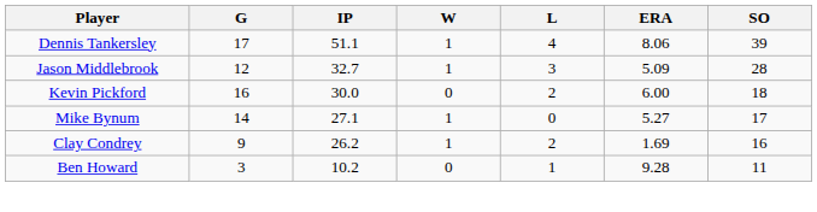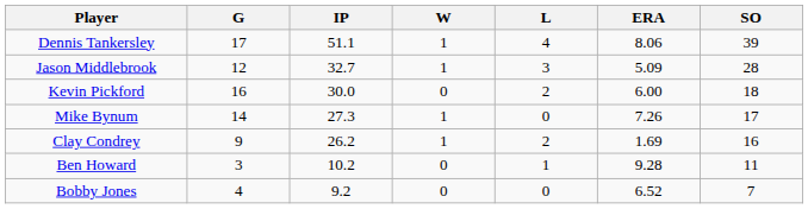 <table class="wikitable sortable">
 <tr>
 <th bgcolor="#DDDDFF" width="16%">Player</th>
 <th bgcolor="#DDDDFF" width="9%">G</th>
 <th bgcolor="#DDDDFF" width="9%">IP</th>
 <th bgcolor="#DDDDFF" width="9%">W</th>
 <th bgcolor="#DDDDFF" width="9%">L</th>
 <th bgcolor="#DDDDFF" width="9%">ERA</th>
 <th bgcolor="#DDDDFF" width="9%">SO</th>
 </tr>
 <tr align="center">
 <td><a href='#'>Dennis Tankersley</a></td>
 <td>17</td>
 <td>51.1</td>
 <td>1</td>
 <td>4</td>
 <td>8.06</td>
 <td>39</td>
 </tr>
 <tr align=center>
 <td><a href='#'>Jason Middlebrook</a></td>
 <td>12</td>
 <td>32.7</td>
 <td>1</td>
 <td>3</td>
 <td>5.09</td>
 <td>28</td>
 </tr>
 <tr align=center>
 <td><a href='#'>Kevin Pickford</a></td>
 <td>16</td>
 <td>30.0</td>
 <td>0</td>
 <td>2</td>
 <td>6.00</td>
 <td>18</td>
 </tr>
 <tr align=center>
 <td><a href='#'>Mike Bynum</a></td>
 <td>14</td>
-<td>27.1</td>
+<td>27.3</td>
 <td>1</td>
 <td>0</td>
-<td>5.27</td>
+<td>7.26</td>
 <td>17</td>
 </tr>
 <tr align=center>
 <td><a href='#'>Clay Condrey</a></td>
 <td>9</td>
 <td>26.2</td>
 <td>1</td>
 <td>2</td>
 <td>1.69</td>
 <td>16</td>
 </tr>
 <tr align=center>
 <td><a href='#'>Ben Howard</a></td>
 <td>3</td>
 <td>10.2</td>
 <td>0</td>
 <td>1</td>
 <td>9.28</td>
 <td>11</td>
 </tr>
+<tr align=center>
+<td><a href='#'>Bobby Jones</a></td>
+<td>4</td>
+<td>9.2</td>
+<td>0</td>
+<td>0</td>
+<td>6.52</td>
+<td>7</td>
+</tr>
 </table>
